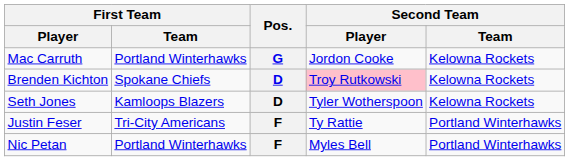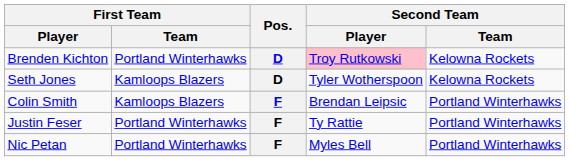 <table class="wikitable">
 <tr>
 <th colspan="2">First Team</th>
 <th style="width:10%;" rowspan="2">Pos.</th>
 <th colspan="2">Second Team</th>
 </tr>
 <tr>
 <th>Player</th>
 <th>Team</th>
 <th>Player</th>
 <th>Team</th>
 </tr>
 <tr>
-<td><a href='#'>Mac Carruth</a></td>
+<td><a href='#'>Brenden Kichton</a></td>
 <td><a href='#'>Portland Winterhawks</a></td>
-<th style="text-align:center;"><a href='#'>G</a></th>
-<td><a href='#'>Jordon Cooke</a></td>
-<td><a href='#'>Kelowna Rockets</a></td>
-</tr>
-<tr>
-<td><a href='#'>Brenden Kichton</a></td>
-<td><a href='#'>Spokane Chiefs</a></td>
 <th style="text-align:center;"><a href='#'>D</a></th>
 <td style="background: pink;"><a href='#'>Troy Rutkowski</a></td>
 <td><a href='#'>Kelowna Rockets</a></td>
 </tr>
 <tr>
 <td><a href='#'>Seth Jones</a></td>
 <td><a href='#'>Kamloops Blazers</a></td>
 <th style="text-align:center;">D</th>
 <td><a href='#'>Tyler Wotherspoon</a></td>
 <td><a href='#'>Kelowna Rockets</a></td>
 </tr>
 <tr>
+<td><a href='#'>Colin Smith</a></td>
+<td><a href='#'>Kamloops Blazers</a></td>
+<th style="text-align:center;"><a href='#'>F</a></th>
+<td><a href='#'>Brendan Leipsic</a></td>
+<td><a href='#'>Portland Winterhawks</a></td>
+</tr>
+<tr>
 <td><a href='#'>Justin Feser</a></td>
-<td><a href='#'>Tri-City Americans</a></td>
+<td><a href='#'>Portland Winterhawks</a></td>
 <th style="text-align:center;">F</th>
 <td><a href='#'>Ty Rattie</a></td>
 <td><a href='#'>Portland Winterhawks</a></td>
 </tr>
 <tr>
 <td><a href='#'>Nic Petan</a></td>
 <td><a href='#'>Portland Winterhawks</a></td>
 <th style="text-align:center;">F</th>
 <td><a href='#'>Myles Bell</a></td>
 <td><a href='#'>Portland Winterhawks</a></td>
 </tr>
 </table>
